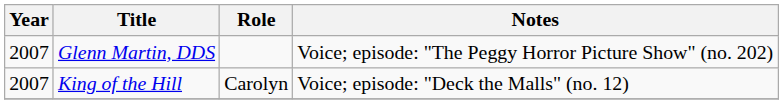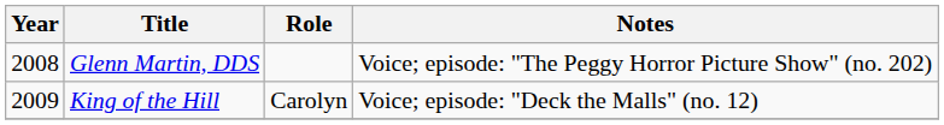 <table class="wikitable plainrowheaders sortable">
 <tr>
 <th scope="col">Year</th>
 <th scope="col">Title</th>
 <th scope="col">Role</th>
 <th scope="col" class="unsortable">Notes</th>
 </tr>
 <tr>
-<td>2007</td>
+<td>2008</td>
 <td><em><a href='#'>Glenn Martin, DDS</a></em></td>
 <td></td>
 <td>Voice; episode: "The Peggy Horror Picture Show" (no. 202)</td>
 </tr>
 <tr>
-<td>2007</td>
+<td>2009</td>
 <td><em><a href='#'>King of the Hill</a></em></td>
 <td>Carolyn</td>
 <td>Voice; episode: "Deck the Malls" (no. 12)</td>
 </tr>
 <tr>
 </tr>
 </table>
